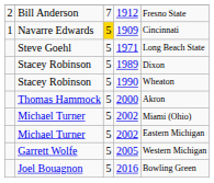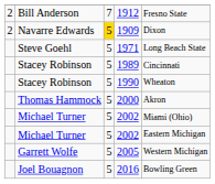 <table class="wikitable">
 <tr>
 </tr>
 <tr>
 <td>2</td>
 <td>Bill Anderson</td>
 <td>7</td>
 <td><a href='#'>1912</a></td>
 <td style="font-size:80%;">Fresno State</td>
 </tr>
 <tr>
-<td>1</td>
+<td>2</td>
 <td>Navarre Edwards</td>
 <td style="background: gold;">5</td>
 <td><a href='#'>1909</a></td>
-<td style="font-size:80%;">Cincinnati</td>
+<td style="font-size:80%;">Dixon</td>
 </tr>
 <tr>
 <td></td>
 <td>Steve Goehl</td>
 <td>5</td>
 <td><a href='#'>1971</a></td>
 <td style="font-size:80%;">Long Beach State</td>
 </tr>
 <tr>
 <td></td>
 <td>Stacey Robinson</td>
 <td>5</td>
 <td><a href='#'>1989</a></td>
-<td style="font-size:80%;">Dixon</td>
+<td style="font-size:80%;">Cincinnati</td>
 </tr>
 <tr>
 <td></td>
 <td>Stacey Robinson</td>
 <td>5</td>
 <td><a href='#'>1990</a></td>
 <td style="font-size:80%;">Wheaton</td>
 </tr>
 <tr>
 <td></td>
 <td><a href='#'>Thomas Hammock</a></td>
 <td>5</td>
 <td><a href='#'>2000</a></td>
 <td style="font-size:80%;">Akron</td>
 </tr>
 <tr>
 <td></td>
 <td><a href='#'>Michael Turner</a></td>
 <td>5</td>
 <td><a href='#'>2002</a></td>
 <td style="font-size:80%;">Miami (Ohio)</td>
 </tr>
 <tr>
 <td></td>
 <td><a href='#'>Michael Turner</a></td>
 <td>5</td>
 <td><a href='#'>2002</a></td>
 <td style="font-size:80%;">Eastern Michigan</td>
 </tr>
 <tr>
 <td></td>
 <td><a href='#'>Garrett Wolfe</a></td>
 <td>5</td>
 <td><a href='#'>2005</a></td>
 <td style="font-size:80%;">Western Michigan</td>
 </tr>
 <tr>
 <td></td>
 <td><a href='#'>Joel Bouagnon</a></td>
 <td>5</td>
 <td><a href='#'>2016</a></td>
 <td style="font-size:80%;">Bowling Green</td>
 </tr>
 </table>
